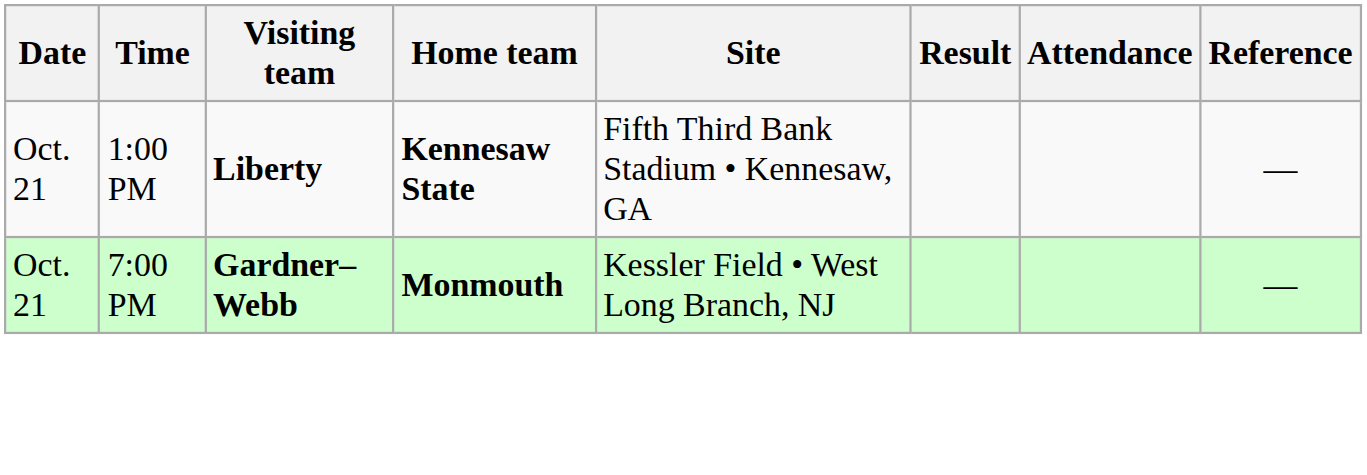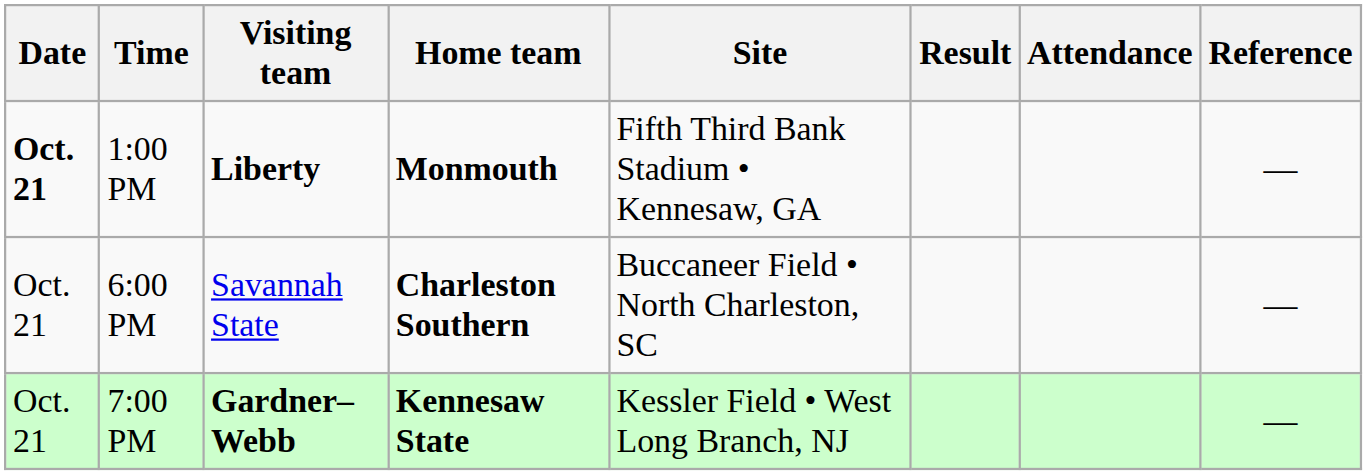 <table class="wikitable" style="font-size:95%;">
 <tr>
 <th>Date</th>
 <th>Time</th>
 <th>Visiting team</th>
 <th>Home team</th>
 <th>Site</th>
 <th>Result</th>
 <th>Attendance</th>
 <th class="unsortable">Reference</th>
 </tr>
 <tr bgcolor=>
-<td>Oct. 21</td>
+<td><strong>Oct. 21</strong></td>
 <td>1:00 PM</td>
 <td><strong>Liberty</strong></td>
-<td><strong>Kennesaw State</strong></td>
+<td><strong>Monmouth</strong></td>
 <td>Fifth Third Bank Stadium • Kennesaw, GA</td>
+<td></td>
+<td></td>
+<td style="text-align:center;">— </td>
+</tr>
+<tr bgcolor=>
+<td>Oct. 21</td>
+<td>6:00 PM</td>
+<td><a href='#'>Savannah State</a></td>
+<td><strong>Charleston Southern</strong></td>
+<td>Buccaneer Field • North Charleston, SC</td>
 <td></td>
 <td></td>
 <td style="text-align:center;">— </td>
 </tr>
 <tr bgcolor= ccffcc>
 <td>Oct. 21</td>
 <td>7:00 PM</td>
 <td><strong>Gardner–Webb</strong></td>
-<td><strong>Monmouth</strong></td>
+<td><strong>Kennesaw State</strong></td>
 <td>Kessler Field • West Long Branch, NJ</td>
 <td></td>
 <td></td>
 <td style="text-align:center;">— </td>
 </tr>
 </table>
